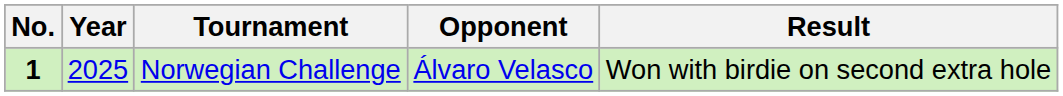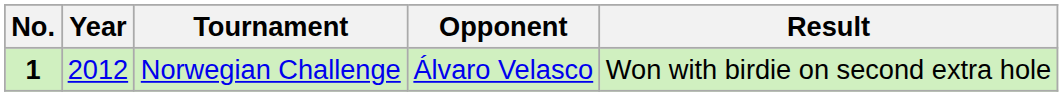 <table class="wikitable" style="font-size:95%;">
 <tr>
 <th>No.</th>
 <th>Year</th>
 <th>Tournament</th>
 <th>Opponent</th>
 <th>Result</th>
 </tr>
 <tr style="background:#D0F0C0;">
 <td align=center><strong>1</strong></td>
-<td><a href='#'>2025</a></td>
+<td><a href='#'>2012</a></td>
 <td><a href='#'>Norwegian Challenge</a></td>
 <td> <a href='#'>Álvaro Velasco</a></td>
 <td>Won with birdie on second extra hole</td>
 </tr>
 </table>
